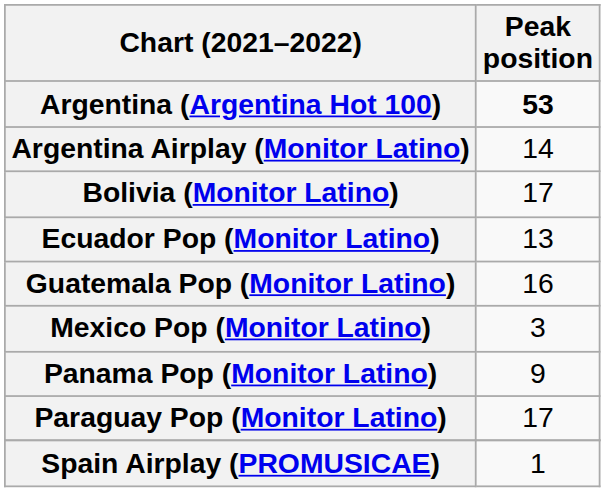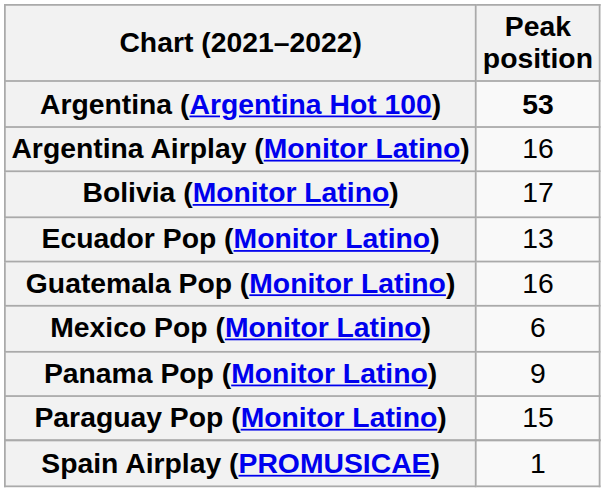 <table class="wikitable sortable plainrowheaders" style="text-align:center">
 <tr>
 <th scope="col">Chart (2021–2022)</th>
 <th scope="col">Peak<br> position</th>
 </tr>
 <tr>
 <th scope="row">Argentina (<a href='#'>Argentina Hot 100</a>)</th>
 <td><strong>53</strong></td>
 </tr>
 <tr>
 <th scope="row">Argentina Airplay (<a href='#'>Monitor Latino</a>)</th>
-<td>14</td>
+<td>16</td>
 </tr>
 <tr>
 <th scope="row">Bolivia (<a href='#'>Monitor Latino</a>)</th>
 <td>17</td>
 </tr>
 <tr>
 <th scope="row">Ecuador Pop (<a href='#'>Monitor Latino</a>)</th>
 <td>13</td>
 </tr>
 <tr>
 <th scope="row">Guatemala Pop (<a href='#'>Monitor Latino</a>)</th>
 <td>16</td>
 </tr>
 <tr>
 <th scope="row">Mexico Pop (<a href='#'>Monitor Latino</a>)</th>
-<td>3</td>
+<td>6</td>
 </tr>
 <tr>
 <th scope="row">Panama Pop (<a href='#'>Monitor Latino</a>)</th>
 <td>9</td>
 </tr>
 <tr>
 <th scope="row">Paraguay Pop (<a href='#'>Monitor Latino</a>)</th>
-<td>17</td>
+<td>15</td>
 </tr>
 <tr>
 </tr>
 <tr>
 <th scope="row">Spain Airplay (<a href='#'>PROMUSICAE</a>)</th>
 <td>1</td>
 </tr>
 </table>
